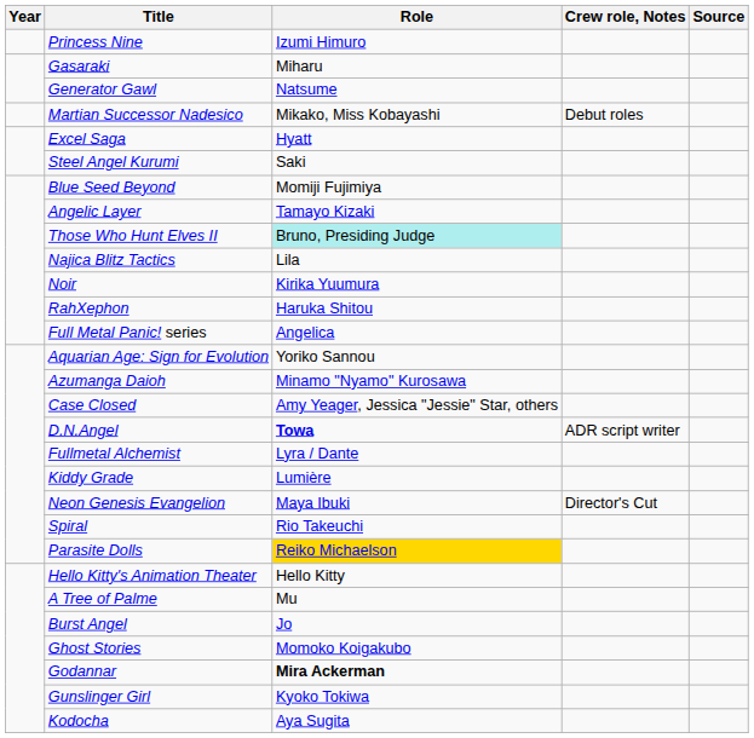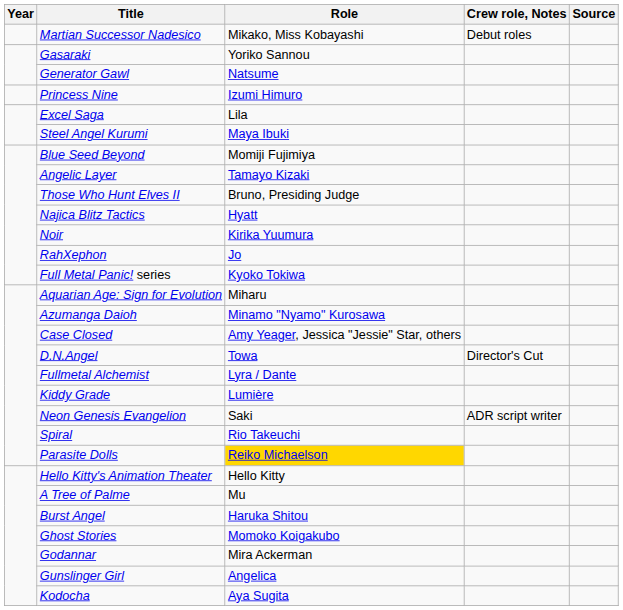 <table class="wikitable sortable plainrowheaders">
 <tr>
 <th>Year</th>
 <th>Title</th>
 <th>Role</th>
 <th>Crew role, Notes </th>
 <th class="unsortable">Source</th>
 </tr>
 <tr>
 <td></td>
-<td><em><a href='#'>Princess Nine</a></em></td>
-<td><a href='#'>Izumi Himuro</a></td>
-<td></td>
+<td><em><a href='#'>Martian Successor Nadesico</a></em></td>
+<td>Mikako, Miss Kobayashi</td>
+<td>Debut roles</td>
 <td></td>
 </tr>
 <tr>
 <td rowspan="2"></td>
 <td><em><a href='#'>Gasaraki</a></em></td>
-<td>Miharu</td>
+<td>Yoriko Sannou</td>
 <td></td>
 <td></td>
 </tr>
 <tr>
 <td><em><a href='#'>Generator Gawl</a></em></td>
 <td><a href='#'>Natsume</a></td>
 <td></td>
 <td></td>
 </tr>
 <tr>
 <td></td>
-<td><em><a href='#'>Martian Successor Nadesico</a></em></td>
-<td>Mikako, Miss Kobayashi</td>
-<td>Debut roles</td>
+<td><em><a href='#'>Princess Nine</a></em></td>
+<td><a href='#'>Izumi Himuro</a></td>
+<td></td>
 <td></td>
 </tr>
 <tr>
 <td rowspan="2"></td>
 <td><em><a href='#'>Excel Saga</a></em></td>
-<td><a href='#'>Hyatt</a></td>
+<td>Lila</td>
 <td></td>
 <td></td>
 </tr>
 <tr>
 <td><em><a href='#'>Steel Angel Kurumi</a></em></td>
-<td>Saki</td>
+<td><a href='#'>Maya Ibuki</a></td>
 <td></td>
 <td></td>
 </tr>
 <tr>
 <td rowspan="7"></td>
 <td><em><a href='#'>Blue Seed Beyond</a></em></td>
 <td>Momiji Fujimiya</td>
 <td></td>
 <td></td>
 </tr>
 <tr>
 <td><em><a href='#'>Angelic Layer</a></em></td>
 <td><a href='#'>Tamayo Kizaki</a></td>
 <td></td>
 <td></td>
 </tr>
 <tr>
 <td><em><a href='#'>Those Who Hunt Elves II</a></em></td>
-<td style="background: paleturquoise;">Bruno, Presiding Judge</td>
+<td>Bruno, Presiding Judge</td>
 <td></td>
 <td></td>
 </tr>
 <tr>
 <td><em><a href='#'>Najica Blitz Tactics</a></em></td>
-<td>Lila</td>
+<td><a href='#'>Hyatt</a></td>
 <td></td>
 <td></td>
 </tr>
 <tr>
 <td><em><a href='#'>Noir</a></em></td>
 <td><a href='#'>Kirika Yuumura</a></td>
 <td></td>
 <td></td>
 </tr>
 <tr>
 <td><em><a href='#'>RahXephon</a></em></td>
-<td><a href='#'>Haruka Shitou</a></td>
+<td><a href='#'>Jo</a></td>
 <td></td>
 <td></td>
 </tr>
 <tr>
 <td><em><a href='#'>Full Metal Panic!</a></em> series</td>
-<td><a href='#'>Angelica</a></td>
+<td><a href='#'>Kyoko Tokiwa</a></td>
 <td></td>
 <td></td>
 </tr>
 <tr>
 <td rowspan="9"></td>
 <td><em><a href='#'>Aquarian Age: Sign for Evolution</a></em></td>
-<td>Yoriko Sannou</td>
+<td>Miharu</td>
 <td></td>
 <td></td>
 </tr>
 <tr>
 <td><em><a href='#'>Azumanga Daioh</a></em></td>
 <td><a href='#'>Minamo "Nyamo" Kurosawa</a></td>
 <td></td>
 <td></td>
 </tr>
 <tr>
 <td><em><a href='#'>Case Closed</a></em></td>
 <td><a href='#'>Amy Yeager</a>, Jessica "Jessie" Star, others</td>
 <td></td>
 <td></td>
 </tr>
 <tr>
 <td><em><a href='#'>D.N.Angel</a></em></td>
-<td><strong><a href='#'>Towa</a></strong></td>
-<td>ADR script writer</td>
+<td><a href='#'>Towa</a></td>
+<td>Director's Cut</td>
 <td></td>
 </tr>
 <tr>
 <td><em><a href='#'>Fullmetal Alchemist</a></em></td>
 <td><a href='#'>Lyra / Dante</a></td>
 <td></td>
 <td></td>
 </tr>
 <tr>
 <td><em><a href='#'>Kiddy Grade</a></em></td>
 <td><a href='#'>Lumière</a></td>
 <td></td>
 <td></td>
 </tr>
 <tr>
 <td><em><a href='#'>Neon Genesis Evangelion</a></em></td>
-<td><a href='#'>Maya Ibuki</a></td>
-<td>Director's Cut</td>
+<td>Saki</td>
+<td>ADR script writer</td>
 <td></td>
 </tr>
 <tr>
 <td><em><a href='#'>Spiral</a></em></td>
 <td><a href='#'>Rio Takeuchi</a></td>
 <td></td>
 <td></td>
 </tr>
 <tr>
 <td><em><a href='#'>Parasite Dolls</a></em></td>
 <td style="background: gold;"><a href='#'>Reiko Michaelson</a></td>
 <td></td>
 <td></td>
 </tr>
 <tr>
 <td rowspan="7"></td>
 <td><em><a href='#'>Hello Kitty's Animation Theater</a></em></td>
 <td>Hello Kitty</td>
 <td></td>
 <td></td>
 </tr>
 <tr>
 <td><em><a href='#'>A Tree of Palme</a></em></td>
 <td>Mu</td>
 <td></td>
 <td></td>
 </tr>
 <tr>
 <td><em><a href='#'>Burst Angel</a></em></td>
-<td><a href='#'>Jo</a></td>
+<td><a href='#'>Haruka Shitou</a></td>
 <td></td>
 <td></td>
 </tr>
 <tr>
 <td><em><a href='#'>Ghost Stories</a></em></td>
 <td><a href='#'>Momoko Koigakubo</a></td>
 <td></td>
 <td></td>
 </tr>
 <tr>
 <td><em><a href='#'>Godannar</a></em></td>
-<td><strong>Mira Ackerman</strong></td>
+<td>Mira Ackerman</td>
 <td></td>
 <td></td>
 </tr>
 <tr>
 <td><em><a href='#'>Gunslinger Girl</a></em></td>
-<td><a href='#'>Kyoko Tokiwa</a></td>
+<td><a href='#'>Angelica</a></td>
 <td></td>
 <td></td>
 </tr>
 <tr>
 <td><em><a href='#'>Kodocha</a></em></td>
 <td><a href='#'>Aya Sugita</a></td>
 <td></td>
 <td></td>
 </tr>
 </table>
